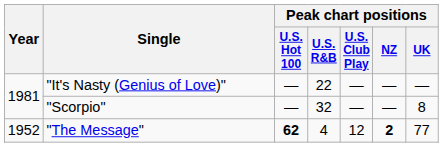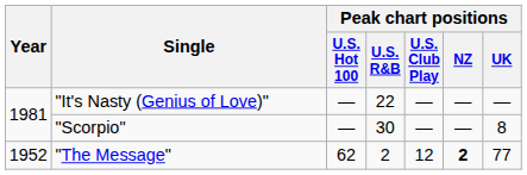 <table class="wikitable" style=text-align:center;>
 <tr>
 <th rowspan="2">Year</th>
 <th rowspan="2" style="width:250px;">Single</th>
 <th colspan="5">Peak chart positions</th>
 </tr>
 <tr style="font-size:smaller;">
 <th width="30"><a href='#'>U.S. Hot 100</a><br></th>
 <th width="30"><a href='#'>U.S. R&B</a><br></th>
 <th width="30"><a href='#'>U.S. Club Play</a></th>
 <th width="30"><a href='#'>NZ</a><br></th>
 <th width="30"><a href='#'>UK</a><br></th>
 </tr>
 <tr>
 <td rowspan="2">1981</td>
 <td align=left>"It's Nasty (<a href='#'>Genius of Love</a>)"</td>
 <td>—</td>
 <td>22</td>
 <td>—</td>
 <td>—</td>
 <td>—</td>
 </tr>
 <tr>
 <td align=left>"Scorpio"</td>
 <td>—</td>
-<td>32</td>
+<td>30</td>
 <td>—</td>
 <td>—</td>
 <td>8</td>
 </tr>
 <tr>
 <td>1952</td>
 <td align=left>"<a href='#'>The Message</a>"</td>
-<td><strong>62</strong></td>
-<td>4</td>
+<td>62</td>
+<td>2</td>
 <td>12</td>
 <td><strong>2</strong></td>
 <td>77<br></td>
 </tr>
 </table>
